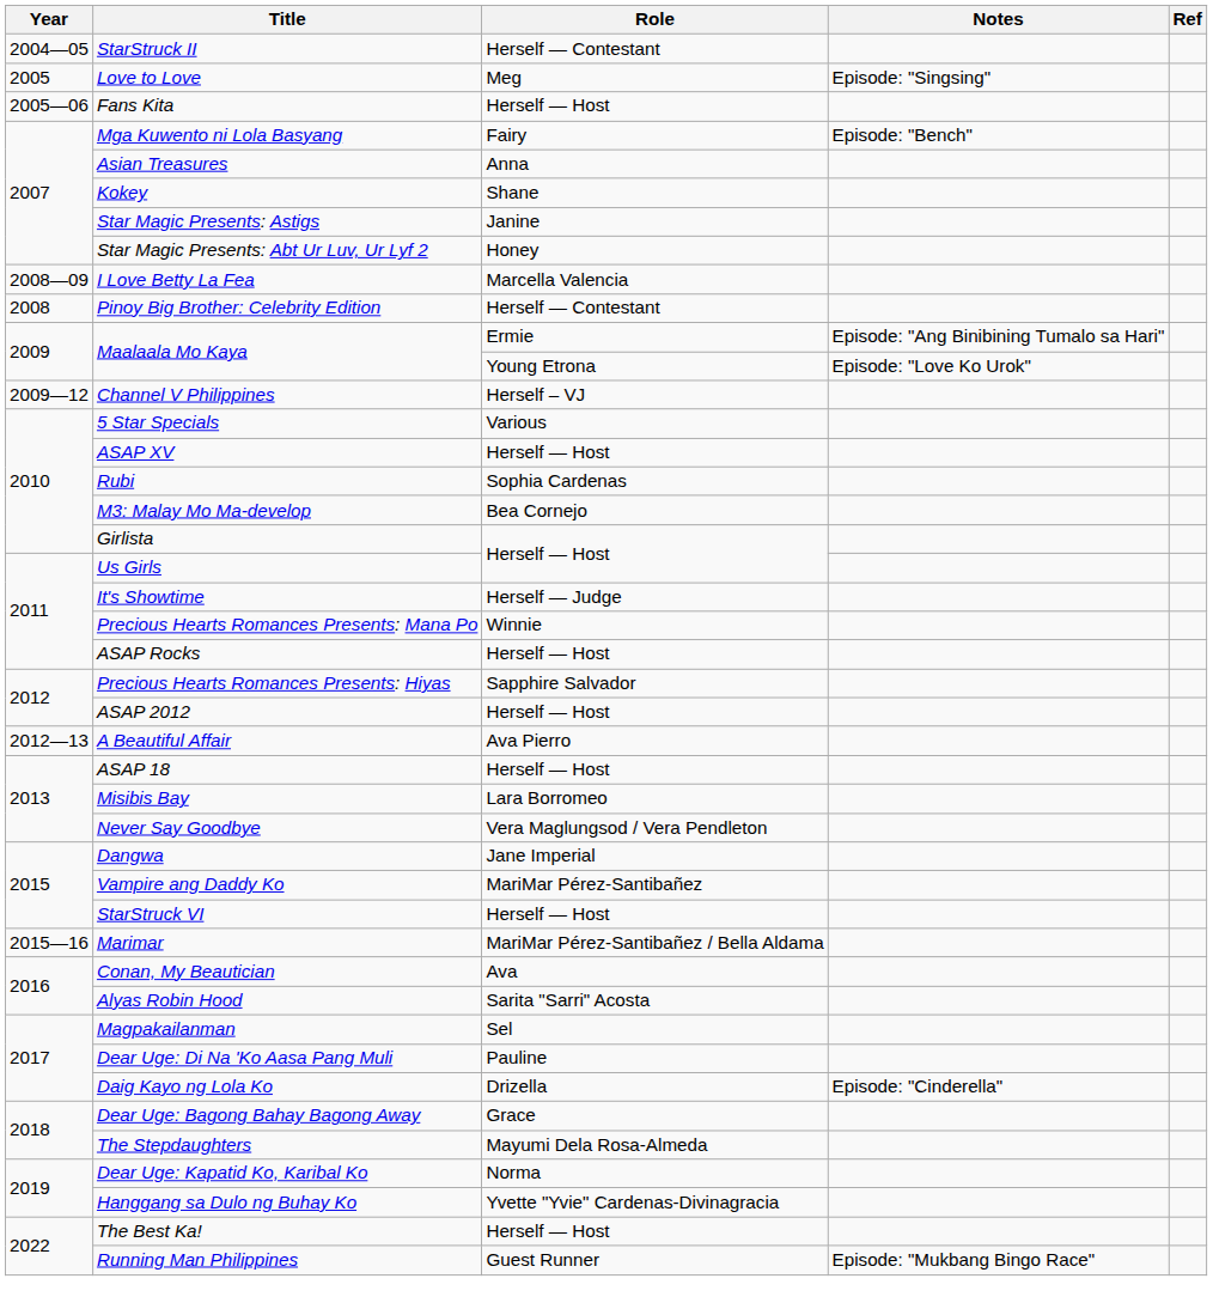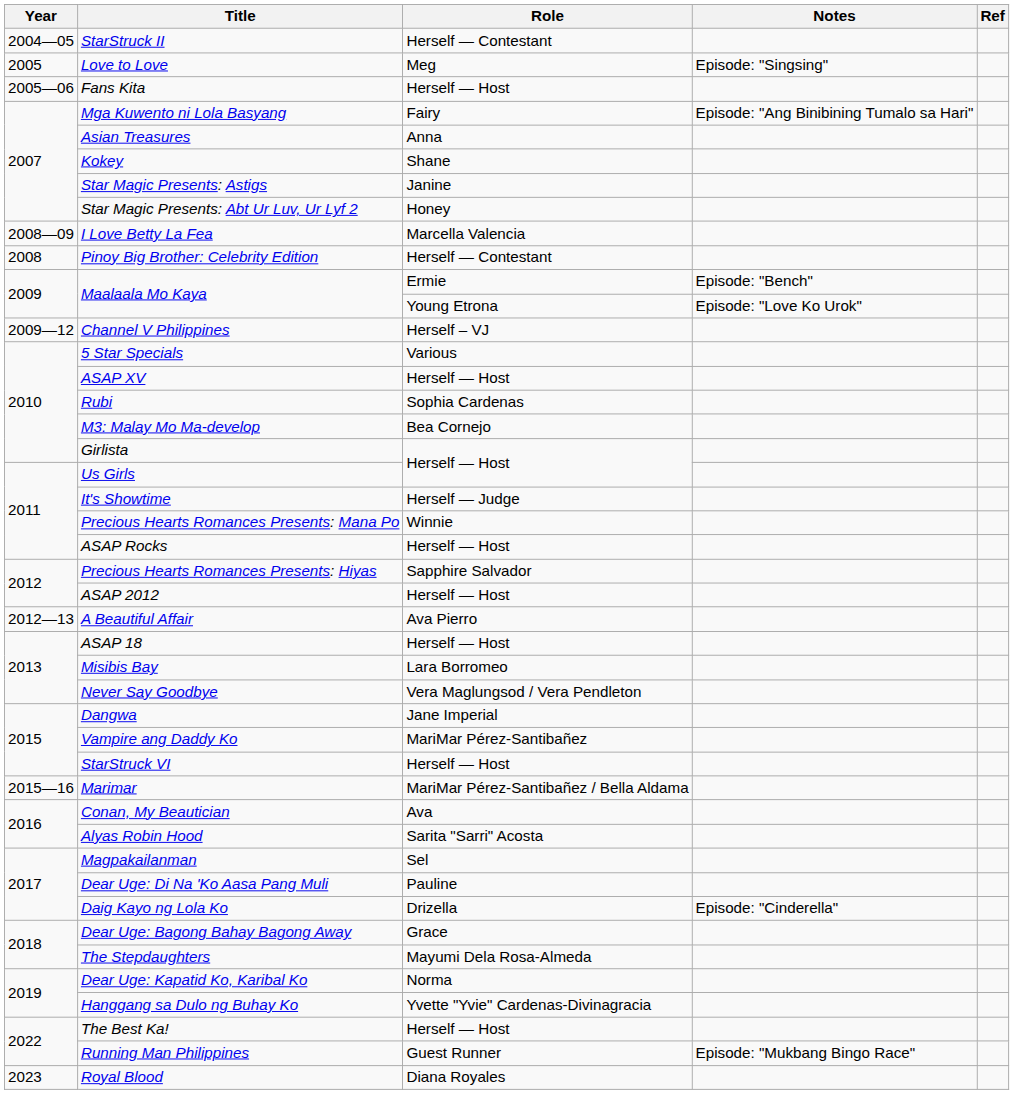 <table class="wikitable sortable" >
 <tr>
 <th>Year</th>
 <th>Title</th>
 <th>Role</th>
 <th class="unsortable">Notes </th>
 <th class="unsortable">Ref</th>
 </tr>
 <tr>
 <td>2004—05</td>
 <td><em><a href='#'>StarStruck II</a></em></td>
 <td>Herself — Contestant</td>
 <td></td>
 <td></td>
 </tr>
 <tr>
 <td>2005</td>
 <td><em><a href='#'>Love to Love</a></em></td>
 <td>Meg</td>
 <td>Episode: "Singsing"</td>
 <td></td>
 </tr>
 <tr>
 <td>2005—06</td>
 <td><em>Fans Kita</em></td>
 <td>Herself — Host</td>
 <td></td>
 <td></td>
 </tr>
 <tr>
 <td rowspan="5">2007</td>
 <td><em><a href='#'>Mga Kuwento ni Lola Basyang</a></em></td>
 <td>Fairy</td>
-<td>Episode: "Bench"</td>
+<td>Episode: "Ang Binibining Tumalo sa Hari"</td>
 <td></td>
 </tr>
 <tr>
 <td><em><a href='#'>Asian Treasures</a></em></td>
 <td>Anna</td>
 <td></td>
 <td></td>
 </tr>
 <tr>
 <td><em><a href='#'>Kokey</a></em></td>
 <td>Shane</td>
 <td></td>
 <td></td>
 </tr>
 <tr>
 <td><em><a href='#'>Star Magic Presents</a>: <a href='#'>Astigs</a></em></td>
 <td>Janine</td>
 <td></td>
 <td></td>
 </tr>
 <tr>
 <td><em>Star Magic Presents: <a href='#'>Abt Ur Luv, Ur Lyf 2</a></em></td>
 <td>Honey</td>
 <td></td>
 <td></td>
 </tr>
 <tr>
 <td>2008—09</td>
 <td><em><a href='#'>I Love Betty La Fea</a></em></td>
 <td>Marcella Valencia</td>
 <td></td>
 <td></td>
 </tr>
 <tr>
 <td>2008</td>
 <td><em><a href='#'>Pinoy Big Brother: Celebrity Edition</a></em></td>
 <td>Herself — Contestant</td>
 <td></td>
 <td></td>
 </tr>
 <tr>
 <td rowspan="2">2009</td>
 <td rowspan="2"><em><a href='#'>Maalaala Mo Kaya</a></em></td>
 <td>Ermie</td>
-<td>Episode: "Ang Binibining Tumalo sa Hari"</td>
+<td>Episode: "Bench"</td>
 <td></td>
 </tr>
 <tr>
 <td>Young Etrona</td>
 <td>Episode: "Love Ko Urok"</td>
 <td></td>
 </tr>
 <tr>
 <td>2009—12</td>
 <td><em><a href='#'>Channel V Philippines</a></em></td>
 <td>Herself – VJ</td>
 <td></td>
 <td></td>
 </tr>
 <tr>
 <td rowspan="5">2010</td>
 <td><em><a href='#'>5 Star Specials</a></em></td>
 <td>Various</td>
 <td></td>
 <td></td>
 </tr>
 <tr>
 <td><em><a href='#'>ASAP XV</a></em></td>
 <td>Herself — Host</td>
 <td></td>
 <td></td>
 </tr>
 <tr>
 <td><em><a href='#'>Rubi</a></em></td>
 <td>Sophia Cardenas</td>
 <td></td>
 <td></td>
 </tr>
 <tr>
 <td><em><a href='#'>M3: Malay Mo Ma-develop</a></em></td>
 <td>Bea Cornejo</td>
 <td></td>
 <td></td>
 </tr>
 <tr>
 <td><em>Girlista</em></td>
 <td rowspan="2">Herself — Host</td>
 <td></td>
 <td></td>
 </tr>
 <tr>
 <td rowspan="4">2011</td>
 <td><em><a href='#'>Us Girls</a></em></td>
 <td></td>
 <td></td>
 </tr>
 <tr>
 <td><em><a href='#'>It's Showtime</a></em></td>
 <td>Herself — Judge</td>
 <td></td>
 <td></td>
 </tr>
 <tr>
 <td><em><a href='#'>Precious Hearts Romances Presents</a>: <a href='#'>Mana Po</a></em></td>
 <td>Winnie</td>
 <td></td>
 <td></td>
 </tr>
 <tr>
 <td><em>ASAP Rocks</em></td>
 <td>Herself — Host</td>
 <td></td>
 <td></td>
 </tr>
 <tr>
 <td rowspan="2">2012</td>
 <td><em><a href='#'>Precious Hearts Romances Presents</a>: <a href='#'>Hiyas</a></em></td>
 <td>Sapphire Salvador</td>
 <td></td>
 <td></td>
 </tr>
 <tr>
 <td><em>ASAP 2012</em></td>
 <td>Herself — Host</td>
 <td></td>
 <td></td>
 </tr>
 <tr>
 <td>2012—13</td>
 <td><em><a href='#'>A Beautiful Affair</a></em></td>
 <td>Ava Pierro</td>
 <td></td>
 <td></td>
 </tr>
 <tr>
 <td rowspan="3">2013</td>
 <td><em>ASAP 18</em></td>
 <td>Herself — Host</td>
 <td></td>
 <td></td>
 </tr>
 <tr>
 <td><em><a href='#'>Misibis Bay</a></em></td>
 <td>Lara Borromeo</td>
 <td></td>
 <td></td>
 </tr>
 <tr>
 <td><em><a href='#'>Never Say Goodbye</a></em></td>
 <td>Vera Maglungsod / Vera Pendleton</td>
 <td></td>
 <td></td>
 </tr>
 <tr>
 <td rowspan="3">2015</td>
 <td><em><a href='#'>Dangwa</a></em></td>
 <td>Jane Imperial</td>
 <td></td>
 <td></td>
 </tr>
 <tr>
 <td><em><a href='#'>Vampire ang Daddy Ko</a></em></td>
 <td>MariMar Pérez-Santibañez</td>
 <td></td>
 <td></td>
 </tr>
 <tr>
 <td><em><a href='#'>StarStruck VI</a></em></td>
 <td>Herself — Host</td>
 <td></td>
 <td></td>
 </tr>
 <tr>
 <td>2015—16</td>
 <td><em><a href='#'>Marimar</a></em></td>
 <td>MariMar Pérez-Santibañez / Bella Aldama</td>
 <td></td>
 <td></td>
 </tr>
 <tr>
 <td rowspan="2">2016</td>
 <td><em><a href='#'>Conan, My Beautician</a></em></td>
 <td>Ava</td>
 <td></td>
 <td></td>
 </tr>
 <tr>
 <td><em><a href='#'>Alyas Robin Hood</a></em></td>
 <td>Sarita "Sarri" Acosta</td>
 <td></td>
 <td></td>
 </tr>
 <tr>
 <td rowspan="3">2017</td>
 <td><em><a href='#'>Magpakailanman</a></em></td>
 <td>Sel</td>
 <td></td>
 <td></td>
 </tr>
 <tr>
 <td><em><a href='#'>Dear Uge: Di Na 'Ko Aasa Pang Muli</a></em></td>
 <td>Pauline</td>
 <td></td>
 <td></td>
 </tr>
 <tr>
 <td><em><a href='#'>Daig Kayo ng Lola Ko</a></em></td>
 <td>Drizella</td>
 <td>Episode: "Cinderella"</td>
 <td></td>
 </tr>
 <tr>
 <td rowspan="2">2018</td>
 <td><em><a href='#'>Dear Uge: Bagong Bahay Bagong Away</a></em></td>
 <td>Grace</td>
 <td></td>
 <td></td>
 </tr>
 <tr>
 <td><em><a href='#'>The Stepdaughters</a></em></td>
 <td>Mayumi Dela Rosa-Almeda</td>
 <td></td>
 <td></td>
 </tr>
 <tr>
 <td rowspan="2">2019</td>
 <td><em><a href='#'>Dear Uge: Kapatid Ko, Karibal Ko</a></em></td>
 <td>Norma</td>
 <td></td>
 <td></td>
 </tr>
 <tr>
 <td><em><a href='#'>Hanggang sa Dulo ng Buhay Ko</a></em></td>
 <td>Yvette "Yvie" Cardenas-Divinagracia</td>
 <td></td>
 <td></td>
 </tr>
 <tr>
 <td rowspan="2">2022</td>
 <td><em>The Best Ka!</em></td>
 <td>Herself — Host</td>
 <td></td>
 <td></td>
 </tr>
 <tr>
 <td><em><a href='#'>Running Man Philippines</a></em></td>
 <td>Guest Runner</td>
 <td>Episode: "Mukbang Bingo Race"</td>
 <td></td>
 </tr>
+<tr>
+<td>2023</td>
+<td><em><a href='#'>Royal Blood</a></em></td>
+<td>Diana Royales</td>
+<td></td>
+<td></td>
+</tr>
 </table>
